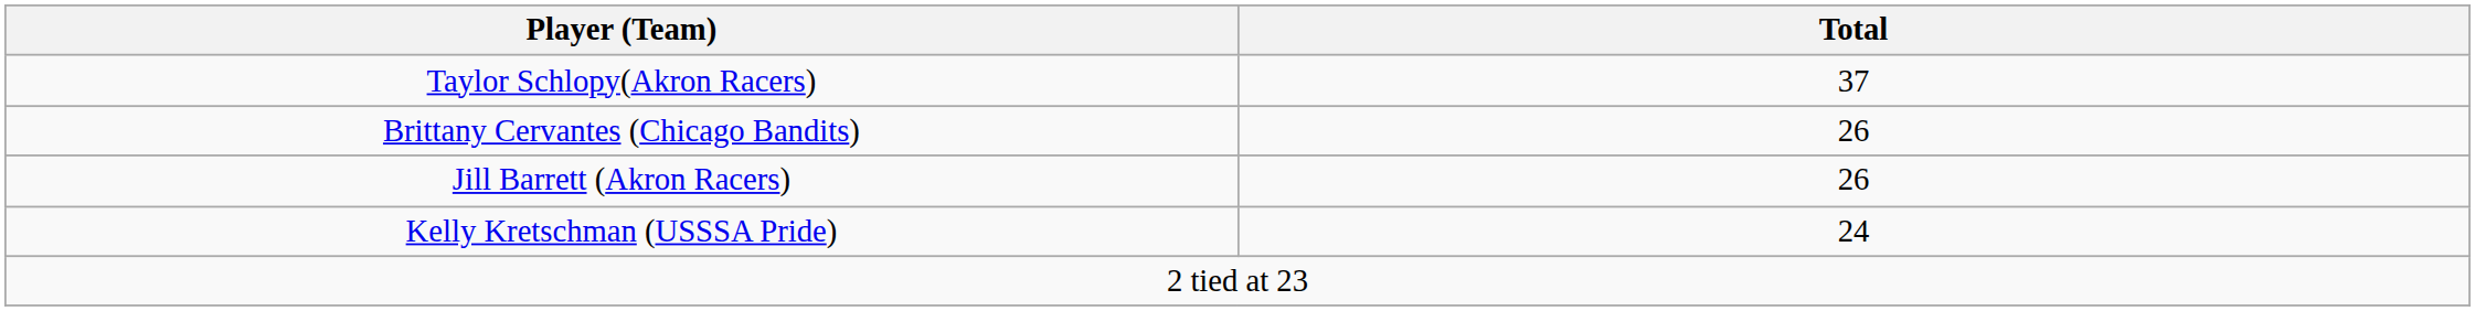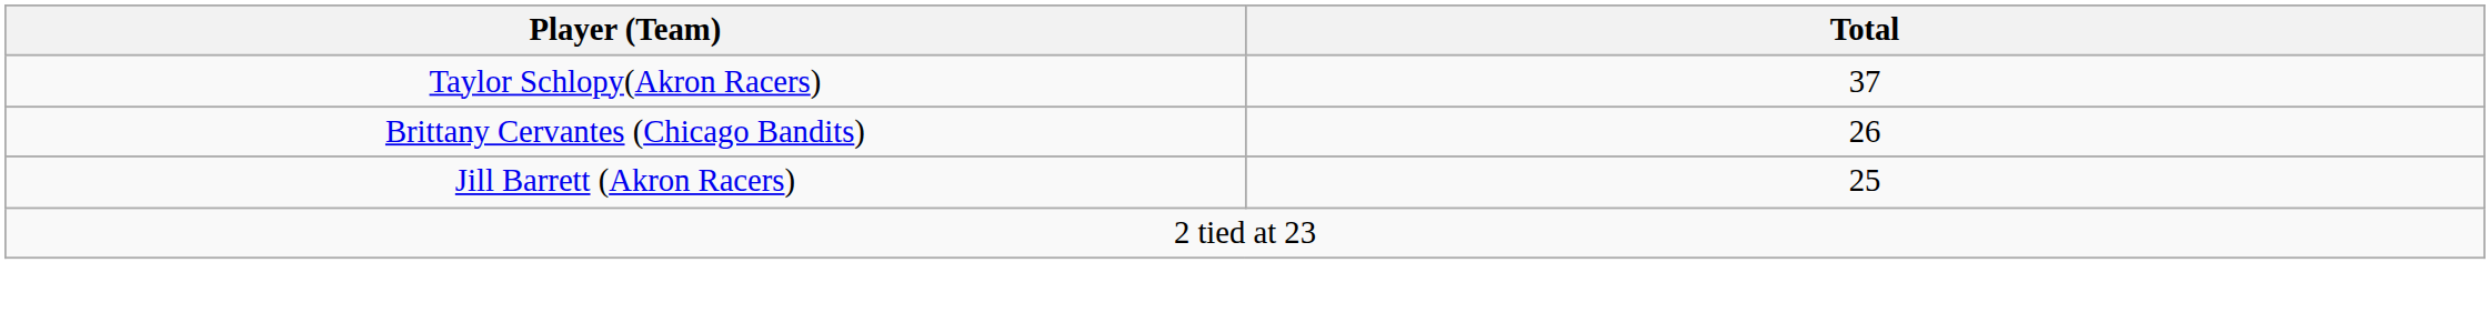 <table class="wikitable" style="text-align:center;">
 <tr>
 <th style="width:15%;">Player (Team)</th>
 <th style="width:15%;">Total</th>
 </tr>
 <tr>
 <td><a href='#'>Taylor Schlopy</a>(<a href='#'>Akron Racers</a>)</td>
 <td>37</td>
 </tr>
 <tr>
 <td><a href='#'>Brittany Cervantes</a> (<a href='#'>Chicago Bandits</a>)</td>
 <td>26</td>
 </tr>
 <tr>
 <td><a href='#'>Jill Barrett</a> (<a href='#'>Akron Racers</a>)</td>
-<td>26</td>
-</tr>
-<tr>
-<td><a href='#'>Kelly Kretschman</a> (<a href='#'>USSSA Pride</a>)</td>
-<td>24</td>
+<td>25</td>
 </tr>
 <tr>
 <td colspan=2>2 tied at 23</td>
 </tr>
 </table>
